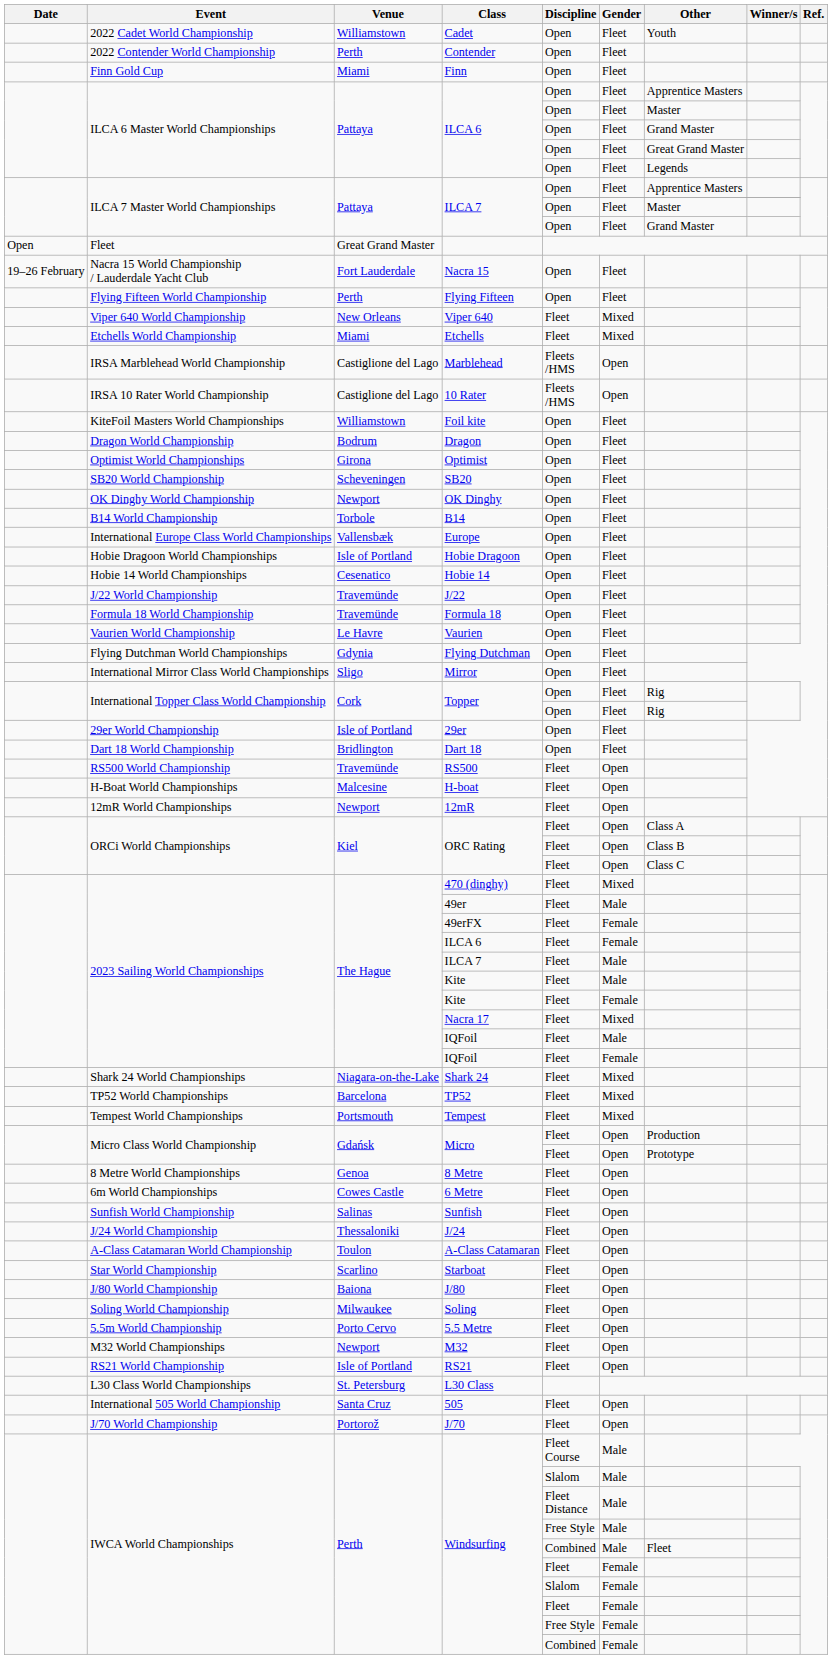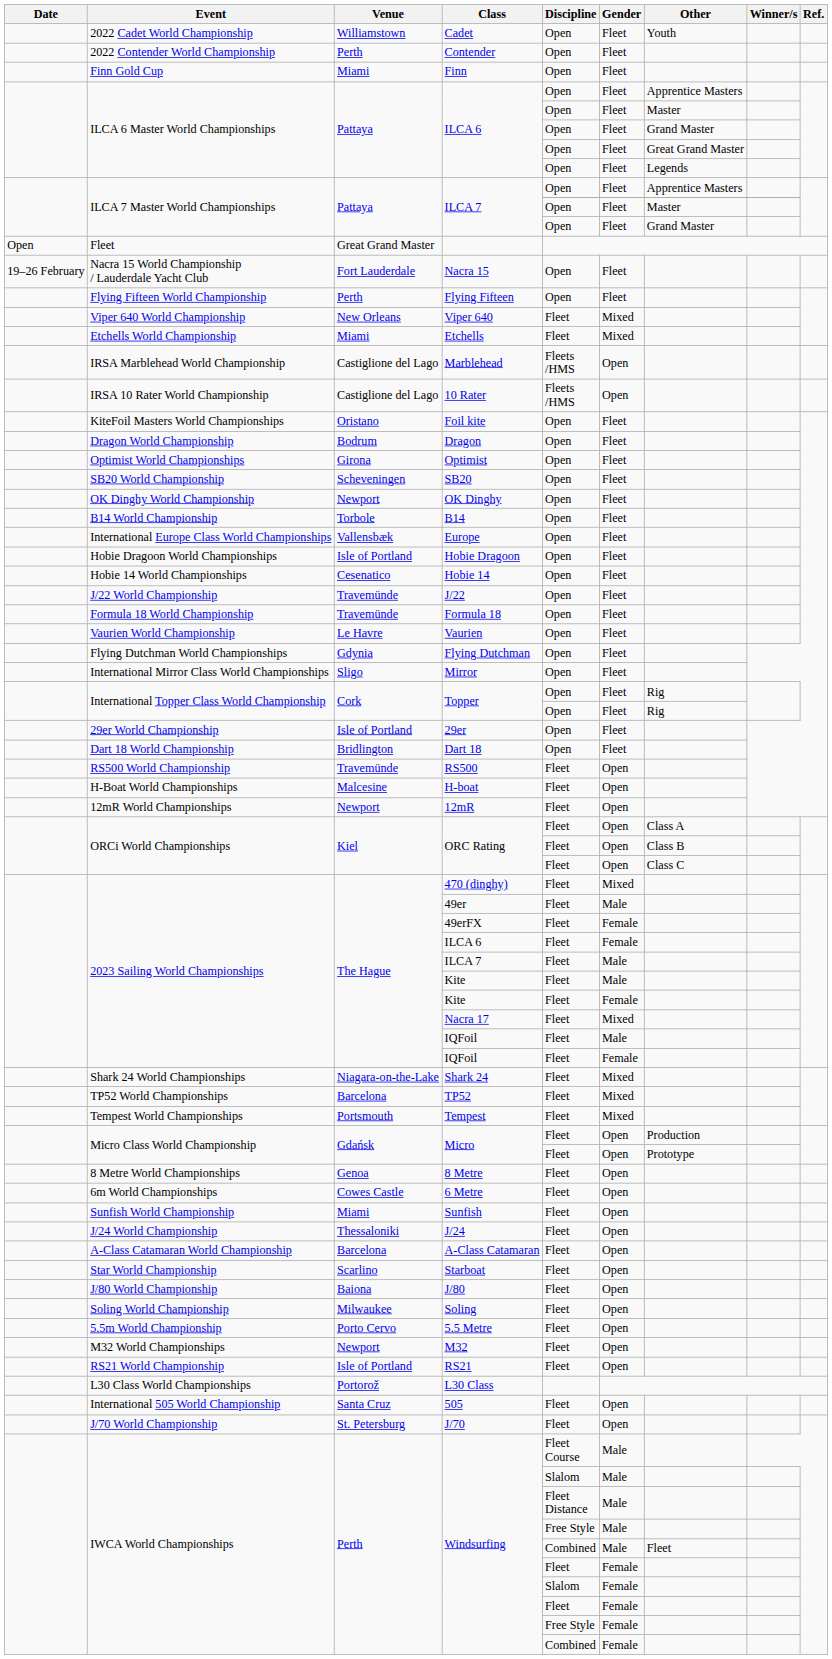 <table class="wikitable sortable">
 <tr>
 <th>Date</th>
 <th>Event</th>
 <th>Venue</th>
 <th>Class</th>
 <th>Discipline</th>
 <th>Gender</th>
 <th>Other</th>
 <th>Winner/s</th>
 <th>Ref.</th>
 </tr>
 <tr>
 <td></td>
 <td>2022 <a href='#'>Cadet World Championship</a></td>
 <td> <a href='#'>Williamstown</a></td>
 <td><a href='#'>Cadet</a></td>
 <td>Open</td>
 <td>Fleet</td>
 <td>Youth</td>
 <td> <br></td>
 <td></td>
 </tr>
 <tr>
 <td></td>
 <td>2022 <a href='#'>Contender World Championship</a></td>
 <td> <a href='#'>Perth</a></td>
 <td><a href='#'>Contender</a></td>
 <td>Open</td>
 <td>Fleet</td>
 <td></td>
 <td></td>
 <td></td>
 </tr>
 <tr>
 <td></td>
 <td><a href='#'>Finn Gold Cup</a></td>
 <td> <a href='#'>Miami</a></td>
 <td><a href='#'>Finn</a></td>
 <td>Open</td>
 <td>Fleet</td>
 <td></td>
 <td></td>
 <td></td>
 </tr>
 <tr>
 <td rowspan=5></td>
 <td rowspan=5>ILCA 6 Master World Championships</td>
 <td rowspan=5> <a href='#'>Pattaya</a></td>
 <td rowspan=5><a href='#'>ILCA 6</a></td>
 <td>Open</td>
 <td>Fleet</td>
 <td>Apprentice Masters</td>
 <td></td>
 <td rowspan=5></td>
 </tr>
 <tr>
 <td>Open</td>
 <td>Fleet</td>
 <td>Master</td>
 <td></td>
 </tr>
 <tr>
 <td>Open</td>
 <td>Fleet</td>
 <td>Grand Master</td>
 <td></td>
 </tr>
 <tr>
 <td>Open</td>
 <td>Fleet</td>
 <td>Great Grand Master</td>
 <td></td>
 </tr>
 <tr>
 <td>Open</td>
 <td>Fleet</td>
 <td>Legends</td>
 <td></td>
 </tr>
 <tr>
 <td rowspan=4></td>
 <td rowspan=4>ILCA 7 Master World Championships</td>
 <td rowspan=4> <a href='#'>Pattaya</a></td>
 <td rowspan=4><a href='#'>ILCA 7</a></td>
 <td>Open</td>
 <td>Fleet</td>
 <td>Apprentice Masters</td>
 <td></td>
 <td rowspan=4></td>
 </tr>
 <tr>
 </tr>
 <tr>
 <td>Open</td>
 <td>Fleet</td>
 <td>Master</td>
 <td></td>
 </tr>
 <tr>
 <td>Open</td>
 <td>Fleet</td>
 <td>Grand Master</td>
 <td></td>
 </tr>
 <tr>
 <td>Open</td>
 <td>Fleet</td>
 <td>Great Grand Master</td>
 <td></td>
 </tr>
 <tr>
 <td>19–26 February</td>
 <td>Nacra 15 World Championship<br>/ Lauderdale Yacht Club</td>
 <td> <a href='#'>Fort Lauderdale</a></td>
 <td><a href='#'>Nacra 15</a></td>
 <td>Open</td>
 <td>Fleet</td>
 <td></td>
 <td><br></td>
 <td></td>
 </tr>
 <tr>
 <td></td>
 <td><a href='#'>Flying Fifteen World Championship</a></td>
 <td> <a href='#'>Perth</a></td>
 <td><a href='#'>Flying Fifteen</a></td>
 <td>Open</td>
 <td>Fleet</td>
 <td></td>
 <td></td>
 </tr>
 <tr>
 <td></td>
 <td><a href='#'>Viper 640 World Championship</a></td>
 <td> <a href='#'>New Orleans</a></td>
 <td><a href='#'>Viper 640</a></td>
 <td>Fleet</td>
 <td>Mixed</td>
 <td></td>
 <td></td>
 </tr>
 <tr>
 <td></td>
 <td><a href='#'>Etchells World Championship</a></td>
 <td> <a href='#'>Miami</a></td>
 <td><a href='#'>Etchells</a></td>
 <td>Fleet</td>
 <td>Mixed</td>
 <td></td>
 <td></td>
 </tr>
 <tr>
 <td></td>
 <td>IRSA Marblehead World Championship</td>
 <td> Castiglione del Lago</td>
 <td><a href='#'>Marblehead</a></td>
 <td>Fleets <br>/HMS</td>
 <td>Open</td>
 <td></td>
 <td></td>
 <td></td>
 </tr>
 <tr>
 <td></td>
 <td>IRSA 10 Rater World Championship</td>
 <td> Castiglione del Lago</td>
 <td><a href='#'>10 Rater</a></td>
 <td>Fleets <br>/HMS</td>
 <td>Open</td>
 <td></td>
 <td></td>
 <td></td>
 </tr>
 <tr>
 <td></td>
 <td>KiteFoil Masters World Championships</td>
-<td> <a href='#'>Williamstown</a></td>
+<td> <a href='#'>Oristano</a></td>
 <td><a href='#'>Foil kite</a></td>
 <td>Open</td>
 <td>Fleet</td>
 <td></td>
 <td></td>
 </tr>
 <tr>
 <td></td>
 <td><a href='#'>Dragon World Championship</a></td>
 <td> <a href='#'>Bodrum</a></td>
 <td><a href='#'>Dragon</a></td>
 <td>Open</td>
 <td>Fleet</td>
 <td></td>
 <td></td>
 </tr>
 <tr>
 <td></td>
 <td><a href='#'>Optimist World Championships</a></td>
 <td> <a href='#'>Girona</a></td>
 <td><a href='#'>Optimist</a></td>
 <td>Open</td>
 <td>Fleet</td>
 <td></td>
 <td></td>
 </tr>
 <tr>
 <td></td>
 <td><a href='#'>SB20 World Championship</a></td>
 <td> <a href='#'>Scheveningen</a></td>
 <td><a href='#'>SB20</a></td>
 <td>Open</td>
 <td>Fleet</td>
 <td></td>
 <td></td>
 </tr>
 <tr>
 <td></td>
 <td><a href='#'>OK Dinghy World Championship</a></td>
 <td> <a href='#'>Newport</a></td>
 <td><a href='#'>OK Dinghy</a></td>
 <td>Open</td>
 <td>Fleet</td>
 <td></td>
 <td></td>
 </tr>
 <tr>
 <td></td>
 <td><a href='#'>B14 World Championship</a></td>
 <td> <a href='#'>Torbole</a></td>
 <td><a href='#'>B14</a></td>
 <td>Open</td>
 <td>Fleet</td>
 <td></td>
 <td></td>
 </tr>
 <tr>
 <td></td>
 <td>International <a href='#'>Europe Class World Championships</a></td>
 <td> <a href='#'>Vallensbæk</a></td>
 <td><a href='#'>Europe</a></td>
 <td>Open</td>
 <td>Fleet</td>
 <td></td>
 <td></td>
 </tr>
 <tr>
 <td></td>
 <td>Hobie Dragoon World Championships</td>
 <td> <a href='#'>Isle of Portland</a></td>
 <td><a href='#'>Hobie Dragoon</a></td>
 <td>Open</td>
 <td>Fleet</td>
 <td></td>
 <td></td>
 </tr>
 <tr>
 <td></td>
 <td>Hobie 14 World Championships</td>
 <td> <a href='#'>Cesenatico</a></td>
 <td><a href='#'>Hobie 14</a></td>
 <td>Open</td>
 <td>Fleet</td>
 <td></td>
 <td></td>
 </tr>
 <tr>
 <td></td>
 <td><a href='#'>J/22 World Championship</a></td>
 <td> <a href='#'>Travemünde</a></td>
 <td><a href='#'>J/22</a></td>
 <td>Open</td>
 <td>Fleet</td>
 <td></td>
 <td></td>
 </tr>
 <tr>
 <td></td>
 <td><a href='#'>Formula 18 World Championship</a></td>
 <td> <a href='#'>Travemünde</a></td>
 <td><a href='#'>Formula 18</a></td>
 <td>Open</td>
 <td>Fleet</td>
 <td></td>
 <td></td>
 </tr>
 <tr>
 <td></td>
 <td><a href='#'>Vaurien World Championship</a></td>
 <td> <a href='#'>Le Havre</a></td>
 <td><a href='#'>Vaurien</a></td>
 <td>Open</td>
 <td>Fleet</td>
 <td></td>
 <td></td>
 </tr>
 <tr>
 <td></td>
 <td>Flying Dutchman World Championships</td>
 <td> <a href='#'>Gdynia</a></td>
 <td><a href='#'>Flying Dutchman</a></td>
 <td>Open</td>
 <td>Fleet</td>
 <td></td>
 </tr>
 <tr>
 <td></td>
 <td>International Mirror Class World Championships</td>
 <td> <a href='#'>Sligo</a></td>
 <td><a href='#'>Mirror</a></td>
 <td>Open</td>
 <td>Fleet</td>
 <td></td>
 </tr>
 <tr>
 <td rowspan=2></td>
 <td rowspan=2>International <a href='#'>Topper Class World Championship</a></td>
 <td rowspan=2> <a href='#'>Cork</a></td>
 <td rowspan=2><a href='#'>Topper</a></td>
 <td>Open</td>
 <td>Fleet</td>
 <td>Rig</td>
 <td rowspan=2></td>
 </tr>
 <tr>
 <td>Open</td>
 <td>Fleet</td>
 <td>Rig</td>
 </tr>
 <tr>
 <td></td>
 <td><a href='#'>29er World Championship</a></td>
 <td> <a href='#'>Isle of Portland</a></td>
 <td><a href='#'>29er</a></td>
 <td>Open</td>
 <td>Fleet</td>
 <td></td>
 </tr>
 <tr>
 <td></td>
 <td><a href='#'>Dart 18 World Championship</a></td>
 <td> <a href='#'>Bridlington</a></td>
 <td><a href='#'>Dart 18</a></td>
 <td>Open</td>
 <td>Fleet</td>
 <td></td>
 </tr>
 <tr>
 <td></td>
 <td><a href='#'>RS500 World Championship</a></td>
 <td> <a href='#'>Travemünde</a></td>
 <td><a href='#'>RS500</a></td>
 <td>Fleet</td>
 <td>Open</td>
 <td></td>
 </tr>
 <tr>
 <td></td>
 <td>H-Boat World Championships</td>
 <td> <a href='#'>Malcesine</a></td>
 <td><a href='#'>H-boat</a></td>
 <td>Fleet</td>
 <td>Open</td>
 <td></td>
 </tr>
 <tr>
 <td></td>
 <td>12mR World Championships</td>
 <td> <a href='#'>Newport</a></td>
 <td><a href='#'>12mR</a></td>
 <td>Fleet</td>
 <td>Open</td>
 <td></td>
 </tr>
 <tr>
 <td rowspan=3></td>
 <td rowspan=3>ORCi World Championships</td>
 <td rowspan=3> <a href='#'>Kiel</a></td>
 <td rowspan=3>ORC Rating</td>
 <td>Fleet</td>
 <td>Open</td>
 <td>Class A</td>
 <td></td>
 <td rowspan=3></td>
 </tr>
 <tr>
 <td>Fleet</td>
 <td>Open</td>
 <td>Class B</td>
 <td></td>
 </tr>
 <tr>
 <td>Fleet</td>
 <td>Open</td>
 <td>Class C</td>
 <td></td>
 </tr>
 <tr>
 <td rowspan = 10></td>
 <td rowspan = 10><a href='#'>2023 Sailing World Championships</a></td>
 <td rowspan = 10> <a href='#'>The Hague</a></td>
 <td><a href='#'>470 (dinghy)</a></td>
 <td>Fleet</td>
 <td>Mixed</td>
 <td></td>
 <td></td>
 <td rowspan = 10></td>
 </tr>
 <tr>
 <td>49er</td>
 <td>Fleet</td>
 <td>Male</td>
 <td></td>
 <td></td>
 </tr>
 <tr>
 <td>49erFX</td>
 <td>Fleet</td>
 <td>Female</td>
 <td></td>
 <td></td>
 </tr>
 <tr>
 <td>ILCA 6</td>
 <td>Fleet</td>
 <td>Female</td>
 <td></td>
 <td></td>
 </tr>
 <tr>
 <td>ILCA 7</td>
 <td>Fleet</td>
 <td>Male</td>
 <td></td>
 <td></td>
 </tr>
 <tr>
 <td>Kite</td>
 <td>Fleet</td>
 <td>Male</td>
 <td></td>
 <td></td>
 </tr>
 <tr>
 <td>Kite</td>
 <td>Fleet</td>
 <td>Female</td>
 <td></td>
 <td></td>
 </tr>
 <tr>
 <td><a href='#'>Nacra 17</a></td>
 <td>Fleet</td>
 <td>Mixed</td>
 <td></td>
 <td></td>
 </tr>
 <tr>
 <td>IQFoil</td>
 <td>Fleet</td>
 <td>Male</td>
 <td></td>
 <td></td>
 </tr>
 <tr>
 <td>IQFoil</td>
 <td>Fleet</td>
 <td>Female</td>
 <td></td>
 <td></td>
 </tr>
 <tr>
 <td></td>
 <td>Shark 24 World Championships</td>
 <td> <a href='#'>Niagara-on-the-Lake</a></td>
 <td><a href='#'>Shark 24</a></td>
 <td>Fleet</td>
 <td>Mixed</td>
 <td></td>
 <td></td>
 </tr>
 <tr>
 <td></td>
 <td>TP52 World Championships</td>
 <td> <a href='#'>Barcelona</a></td>
 <td><a href='#'>TP52</a></td>
 <td>Fleet</td>
 <td>Mixed</td>
 <td></td>
 <td></td>
 </tr>
 <tr>
 <td></td>
 <td>Tempest World Championships</td>
 <td> <a href='#'>Portsmouth</a></td>
 <td><a href='#'>Tempest</a></td>
 <td>Fleet</td>
 <td>Mixed</td>
 <td></td>
 <td></td>
 </tr>
 <tr>
 <td rowspan=2></td>
 <td rowspan=2>Micro Class World Championship</td>
 <td rowspan=2> <a href='#'>Gdańsk</a></td>
 <td rowspan=2><a href='#'>Micro</a></td>
 <td>Fleet</td>
 <td>Open</td>
 <td>Production</td>
 <td></td>
 <td rowspan=2></td>
 </tr>
 <tr>
 <td>Fleet</td>
 <td>Open</td>
 <td>Prototype</td>
 <td></td>
 </tr>
 <tr>
 <td></td>
 <td>8 Metre World Championships</td>
 <td> <a href='#'>Genoa</a></td>
 <td><a href='#'>8 Metre</a></td>
 <td>Fleet</td>
 <td>Open</td>
 <td></td>
 <td></td>
 <td></td>
 </tr>
 <tr>
 <td></td>
 <td>6m World Championships</td>
 <td> <a href='#'>Cowes Castle</a></td>
 <td><a href='#'>6 Metre</a></td>
 <td>Fleet</td>
 <td>Open</td>
 <td></td>
 <td></td>
 <td></td>
 </tr>
 <tr>
 <td></td>
 <td><a href='#'>Sunfish World Championship</a></td>
-<td> <a href='#'>Salinas</a></td>
+<td> <a href='#'>Miami</a></td>
 <td><a href='#'>Sunfish</a></td>
 <td>Fleet</td>
 <td>Open</td>
 <td></td>
 <td></td>
 <td></td>
 </tr>
 <tr>
 <td></td>
 <td><a href='#'>J/24 World Championship</a></td>
 <td> <a href='#'>Thessaloniki</a></td>
 <td><a href='#'>J/24</a></td>
 <td>Fleet</td>
 <td>Open</td>
 <td></td>
 <td></td>
 <td></td>
 </tr>
 <tr>
 <td></td>
 <td><a href='#'>A-Class Catamaran World Championship</a></td>
-<td> <a href='#'>Toulon</a></td>
+<td> <a href='#'>Barcelona</a></td>
 <td><a href='#'>A-Class Catamaran</a></td>
 <td>Fleet</td>
 <td>Open</td>
 <td></td>
 <td></td>
 <td></td>
 </tr>
 <tr>
 <td></td>
 <td><a href='#'>Star World Championship</a></td>
 <td> <a href='#'>Scarlino</a></td>
 <td><a href='#'>Starboat</a></td>
 <td>Fleet</td>
 <td>Open</td>
 <td></td>
 <td></td>
 <td></td>
 </tr>
 <tr>
 <td></td>
 <td><a href='#'>J/80 World Championship</a></td>
 <td> <a href='#'>Baiona</a></td>
 <td><a href='#'>J/80</a></td>
 <td>Fleet</td>
 <td>Open</td>
 <td></td>
 <td></td>
 <td></td>
 </tr>
 <tr>
 <td></td>
 <td><a href='#'>Soling World Championship</a></td>
 <td> <a href='#'>Milwaukee</a></td>
 <td><a href='#'>Soling</a></td>
 <td>Fleet</td>
 <td>Open</td>
 <td></td>
 <td></td>
 <td></td>
 </tr>
 <tr>
 <td></td>
 <td><a href='#'>5.5m World Championship</a></td>
 <td> <a href='#'>Porto Cervo</a></td>
 <td><a href='#'>5.5 Metre</a></td>
 <td>Fleet</td>
 <td>Open</td>
 <td></td>
 <td></td>
 <td></td>
 </tr>
 <tr>
 <td></td>
 <td>M32 World Championships</td>
 <td> <a href='#'>Newport</a></td>
 <td><a href='#'>M32</a></td>
 <td>Fleet</td>
 <td>Open</td>
 <td></td>
 <td></td>
 <td></td>
 </tr>
 <tr>
 <td></td>
 <td><a href='#'>RS21 World Championship</a></td>
 <td> <a href='#'>Isle of Portland</a></td>
 <td><a href='#'>RS21</a></td>
 <td>Fleet</td>
 <td>Open</td>
 <td></td>
 <td></td>
 <td></td>
 </tr>
 <tr>
 <td></td>
 <td>L30 Class World Championships</td>
-<td> <a href='#'>St. Petersburg</a></td>
+<td> <a href='#'>Portorož</a></td>
 <td><a href='#'>L30 Class</a></td>
 <td></td>
 </tr>
 <tr>
 <td></td>
 <td>International <a href='#'>505 World Championship</a></td>
 <td> <a href='#'>Santa Cruz</a></td>
 <td><a href='#'>505</a></td>
 <td>Fleet</td>
 <td>Open</td>
 <td></td>
 <td></td>
 <td></td>
 </tr>
 <tr>
 <td></td>
 <td><a href='#'>J/70 World Championship</a></td>
-<td> <a href='#'>Portorož</a></td>
+<td> <a href='#'>St. Petersburg</a></td>
 <td><a href='#'>J/70</a></td>
 <td>Fleet</td>
 <td>Open</td>
 <td></td>
 <td></td>
 </tr>
 <tr>
 <td rowspan=10></td>
 <td rowspan=10>IWCA World Championships</td>
 <td rowspan=10> <a href='#'>Perth</a></td>
 <td rowspan=10><a href='#'>Windsurfing</a></td>
 <td>Fleet<br>Course</td>
 <td>Male</td>
 <td></td>
 </tr>
 <tr>
 <td>Slalom</td>
 <td>Male</td>
 <td></td>
 <td></td>
 </tr>
 <tr>
 <td>Fleet <br>Distance</td>
 <td>Male</td>
 <td></td>
 <td></td>
 </tr>
 <tr>
 <td>Free Style</td>
 <td>Male</td>
 <td></td>
 <td></td>
 </tr>
 <tr>
 <td>Combined</td>
 <td>Male</td>
 <td>Fleet</td>
 <td></td>
 </tr>
 <tr>
 <td>Fleet</td>
 <td>Female</td>
 <td></td>
 <td></td>
 </tr>
 <tr>
 <td>Slalom</td>
 <td>Female</td>
 <td></td>
 <td></td>
 </tr>
 <tr>
 <td>Fleet</td>
 <td>Female</td>
 <td></td>
 <td></td>
 </tr>
 <tr>
 <td>Free Style</td>
 <td>Female</td>
 <td></td>
 <td></td>
 </tr>
 <tr>
 <td>Combined</td>
 <td>Female</td>
 <td></td>
 <td></td>
 </tr>
 </table>
